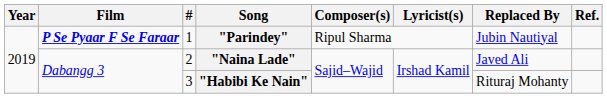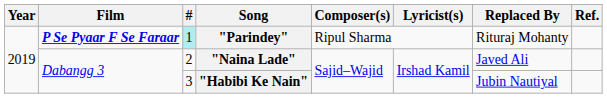 <table class="wikitable plainrowheaders">
 <tr>
 <th scope="col">Year</th>
 <th scope="col">Film</th>
 <th>#</th>
 <th scope="col">Song</th>
 <th scope="col">Composer(s)</th>
 <th scope="col">Lyricist(s)</th>
 <th scope="col">Replaced By</th>
 <th scope="col">Ref.</th>
 </tr>
 <tr>
 <td rowspan="3">2019</td>
 <td><strong><em><a href='#'>P Se Pyaar F Se Faraar</a></em></strong></td>
-<td>1</td>
+<td style="background: paleturquoise;">1</td>
 <th scope="row">"Parindey"</th>
 <td colspan="2">Ripul Sharma</td>
-<td><a href='#'>Jubin Nautiyal</a></td>
+<td>Rituraj Mohanty</td>
 <td></td>
 </tr>
 <tr>
 <td rowspan="2"><em><a href='#'>Dabangg 3</a></em></td>
 <td>2</td>
 <th scope="row">"Naina Lade"</th>
 <td rowspan="2"><a href='#'>Sajid–Wajid</a></td>
 <td rowspan="2"><a href='#'>Irshad Kamil</a></td>
 <td><a href='#'>Javed Ali</a></td>
 <td></td>
 </tr>
 <tr>
 <td>3</td>
 <th scope="row">"Habibi Ke Nain"</th>
-<td>Rituraj Mohanty</td>
+<td><a href='#'>Jubin Nautiyal</a></td>
 <td></td>
 </tr>
 </table>
